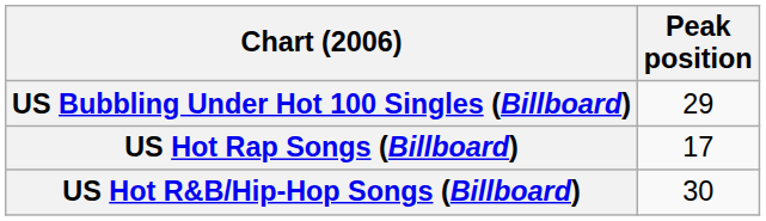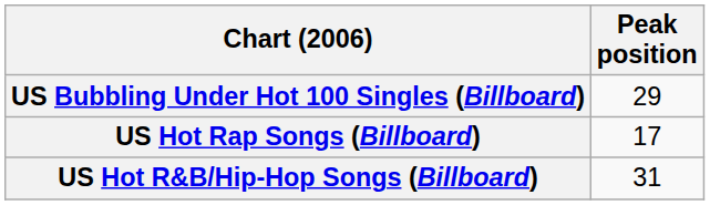 <table class="wikitable sortable plainrowheaders" style="text-align:center">
 <tr>
 <th row="col">Chart (2006)</th>
 <th row="col">Peak<br>position</th>
 </tr>
 <tr>
 <th scope="row">US <a href='#'>Bubbling Under Hot 100 Singles</a> (<a href='#'><em>Billboard</em></a>)</th>
 <td>29</td>
 </tr>
 <tr>
 <th scope="row">US <a href='#'>Hot Rap Songs</a> (<a href='#'><em>Billboard</em></a>)</th>
 <td>17</td>
 </tr>
 <tr>
 <th scope="row">US <a href='#'>Hot R&B/Hip-Hop Songs</a> (<a href='#'><em>Billboard</em></a>)</th>
-<td>30</td>
+<td>31</td>
 </tr>
 </table>
